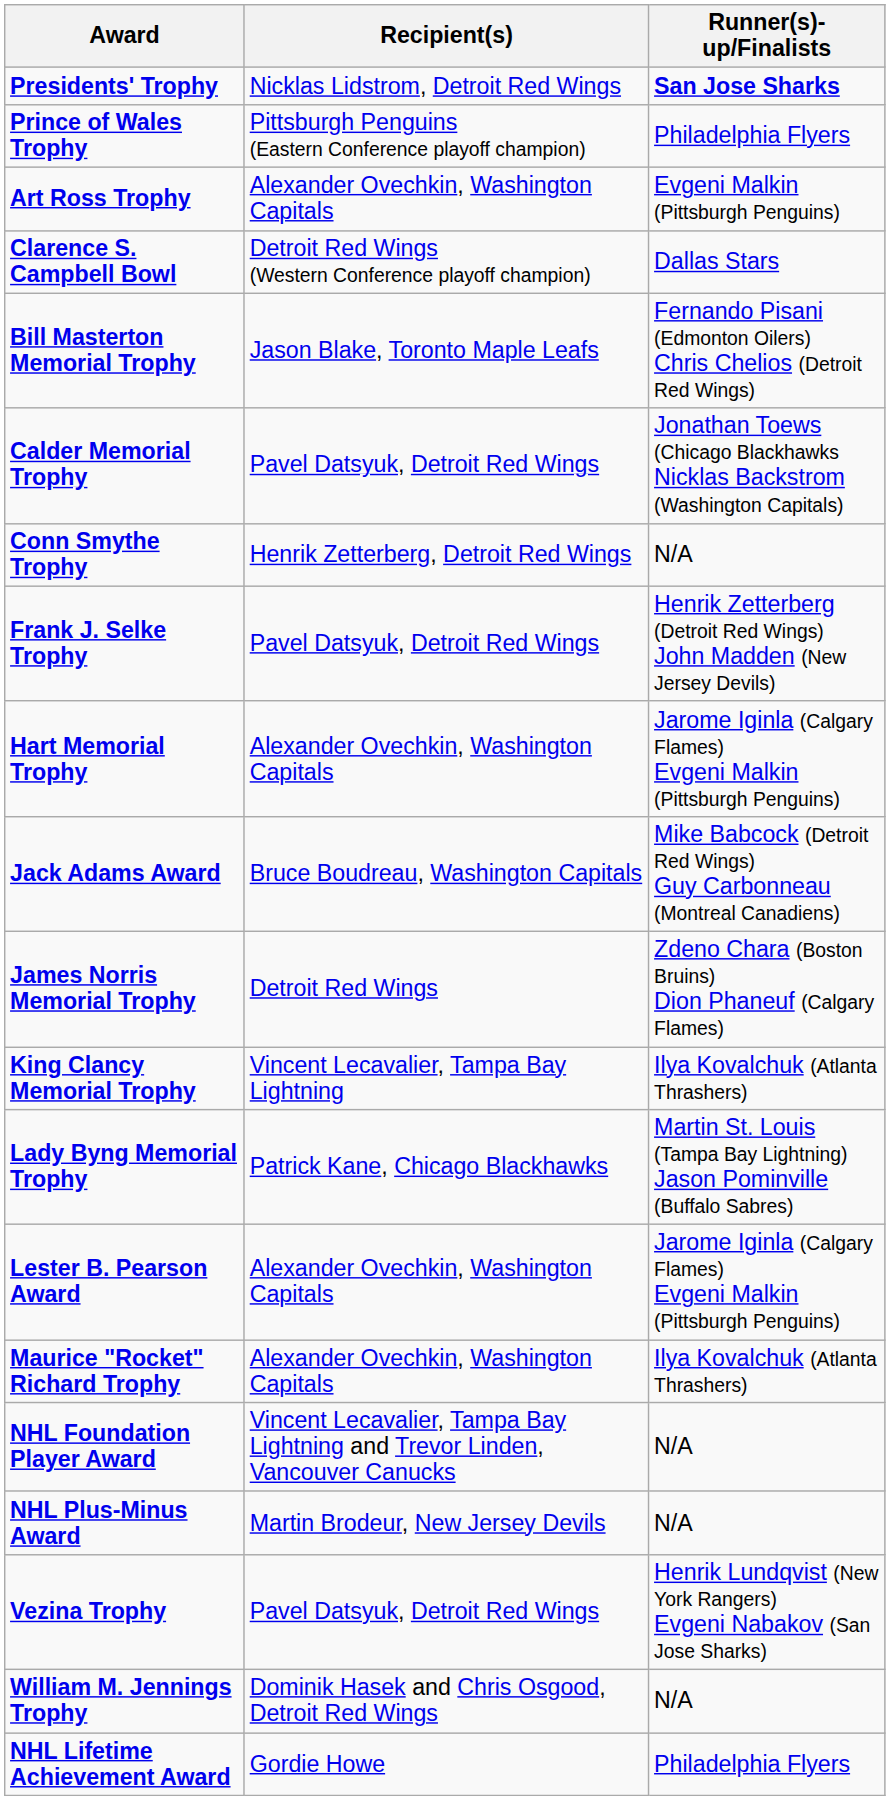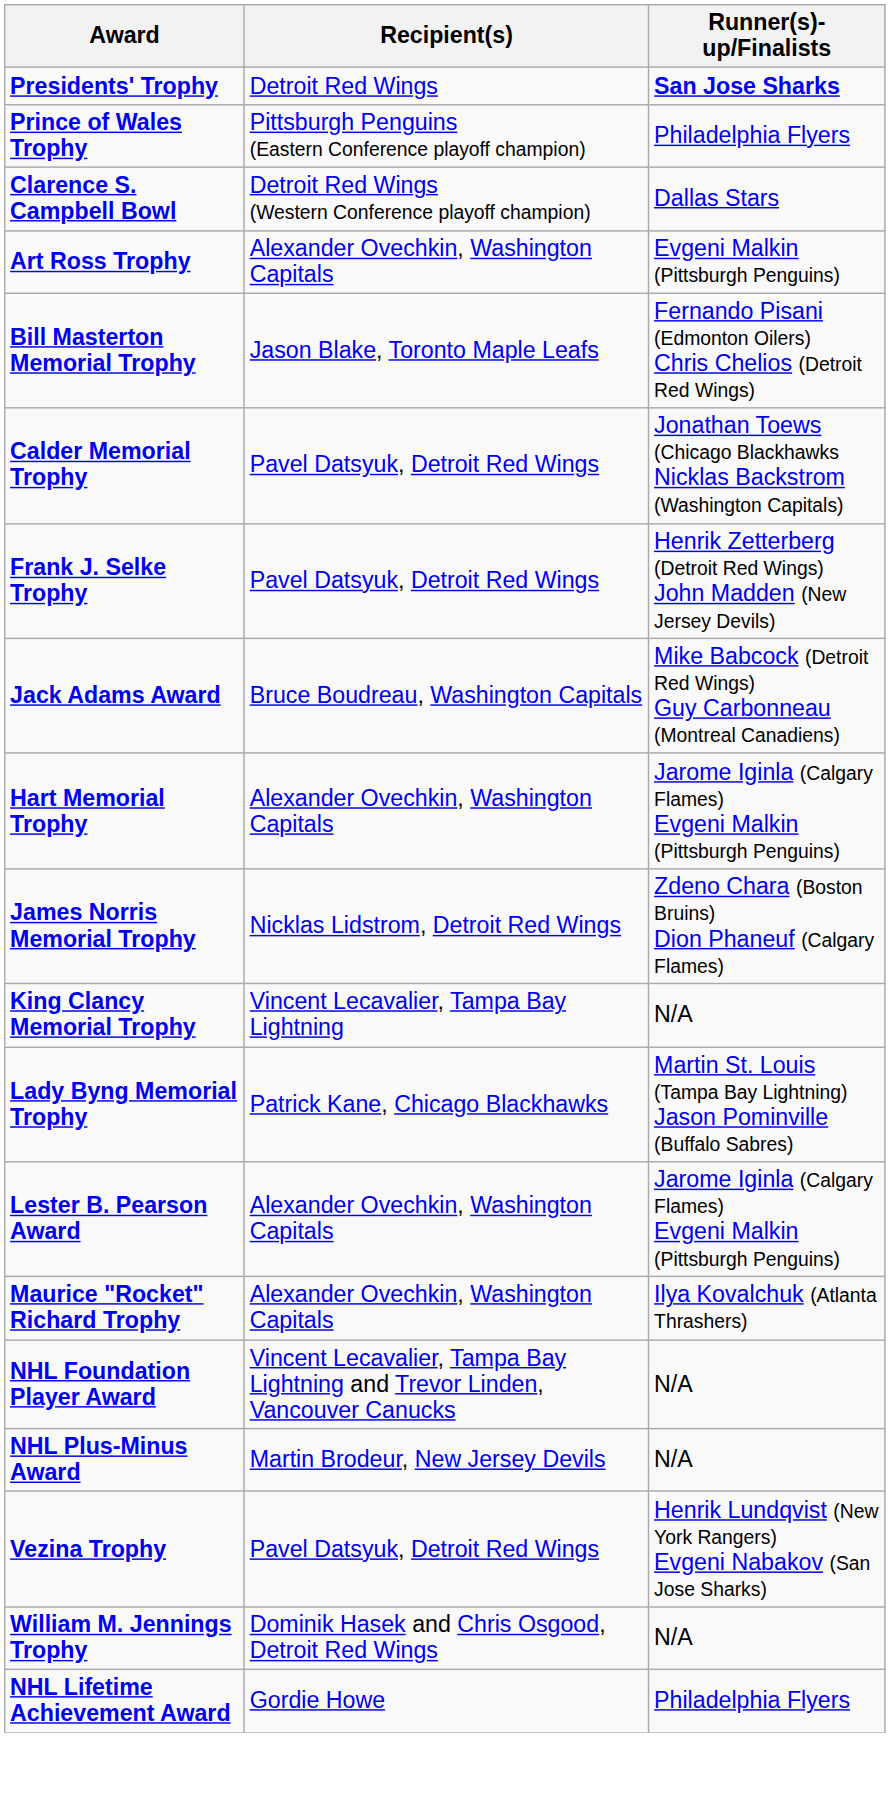 <table class="wikitable">
 <tr>
 <th>Award</th>
 <th>Recipient(s)</th>
 <th>Runner(s)-up/Finalists</th>
 </tr>
 <tr>
 <td><strong><a href='#'>Presidents' Trophy</a></strong></td>
-<td><a href='#'>Nicklas Lidstrom</a>, <a href='#'>Detroit Red Wings</a></td>
+<td><a href='#'>Detroit Red Wings</a></td>
 <td><strong><a href='#'>San Jose Sharks</a></strong></td>
 </tr>
 <tr>
 <td><strong><a href='#'>Prince of Wales Trophy</a></strong></td>
 <td><a href='#'>Pittsburgh Penguins</a> <br><small>(Eastern Conference playoff champion)</small></td>
 <td><a href='#'>Philadelphia Flyers</a></td>
 </tr>
 <tr>
+<td><strong><a href='#'>Clarence S. Campbell Bowl</a></strong></td>
+<td><a href='#'>Detroit Red Wings</a> <br><small>(Western Conference playoff champion)</small></td>
+<td><a href='#'>Dallas Stars</a></td>
+</tr>
+<tr>
 <td><strong><a href='#'>Art Ross Trophy</a></strong></td>
 <td><a href='#'>Alexander Ovechkin</a>, <a href='#'>Washington Capitals</a></td>
 <td><a href='#'>Evgeni Malkin</a> <small>(Pittsburgh Penguins)</small></td>
-</tr>
-<tr>
-<td><strong><a href='#'>Clarence S. Campbell Bowl</a></strong></td>
-<td><a href='#'>Detroit Red Wings</a> <br><small>(Western Conference playoff champion)</small></td>
-<td><a href='#'>Dallas Stars</a></td>
 </tr>
 <tr>
 <td><strong><a href='#'>Bill Masterton Memorial Trophy</a></strong></td>
 <td><a href='#'>Jason Blake</a>, <a href='#'>Toronto Maple Leafs</a></td>
 <td><a href='#'>Fernando Pisani</a> <small>(Edmonton Oilers)</small><br><a href='#'>Chris Chelios</a> <small>(Detroit Red Wings)</small></td>
 </tr>
 <tr>
 <td><strong><a href='#'>Calder Memorial Trophy</a></strong></td>
 <td><a href='#'>Pavel Datsyuk</a>, <a href='#'>Detroit Red Wings</a></td>
 <td><a href='#'>Jonathan Toews</a> <small>(Chicago Blackhawks</small><br><a href='#'>Nicklas Backstrom</a> <small>(Washington Capitals)</small></td>
 </tr>
 <tr>
-<td><strong><a href='#'>Conn Smythe Trophy</a></strong></td>
-<td><a href='#'>Henrik Zetterberg</a>, <a href='#'>Detroit Red Wings</a></td>
-<td>N/A</td>
-</tr>
-<tr>
 <td><strong><a href='#'>Frank J. Selke Trophy</a></strong></td>
 <td><a href='#'>Pavel Datsyuk</a>, <a href='#'>Detroit Red Wings</a></td>
 <td><a href='#'>Henrik Zetterberg</a> <small>(Detroit Red Wings)</small><br><a href='#'>John Madden</a> <small>(New Jersey Devils)</small></td>
+</tr>
+<tr>
+<td><strong><a href='#'>Jack Adams Award</a></strong></td>
+<td><a href='#'>Bruce Boudreau</a>, <a href='#'>Washington Capitals</a></td>
+<td><a href='#'>Mike Babcock</a> <small>(Detroit Red Wings)</small><br><a href='#'>Guy Carbonneau</a> <small>(Montreal Canadiens)</small></td>
 </tr>
 <tr>
 <td><strong><a href='#'>Hart Memorial Trophy</a></strong></td>
 <td><a href='#'>Alexander Ovechkin</a>, <a href='#'>Washington Capitals</a></td>
 <td><a href='#'>Jarome Iginla</a> <small>(Calgary Flames)</small><br><a href='#'>Evgeni Malkin</a><small> (Pittsburgh Penguins)</small></td>
 </tr>
 <tr>
-<td><strong><a href='#'>Jack Adams Award</a></strong></td>
-<td><a href='#'>Bruce Boudreau</a>, <a href='#'>Washington Capitals</a></td>
-<td><a href='#'>Mike Babcock</a> <small>(Detroit Red Wings)</small><br><a href='#'>Guy Carbonneau</a> <small>(Montreal Canadiens)</small></td>
-</tr>
-<tr>
 <td><strong><a href='#'>James Norris Memorial Trophy</a></strong></td>
-<td><a href='#'>Detroit Red Wings</a></td>
+<td><a href='#'>Nicklas Lidstrom</a>, <a href='#'>Detroit Red Wings</a></td>
 <td><a href='#'>Zdeno Chara</a> <small>(Boston Bruins)</small><br><a href='#'>Dion Phaneuf</a> <small>(Calgary Flames)</small></td>
 </tr>
 <tr>
 <td><strong><a href='#'>King Clancy Memorial Trophy</a></strong></td>
 <td><a href='#'>Vincent Lecavalier</a>, <a href='#'>Tampa Bay Lightning</a></td>
-<td><a href='#'>Ilya Kovalchuk</a> <small>(Atlanta Thrashers)</small></td>
+<td>N/A</td>
 </tr>
 <tr>
 <td><strong><a href='#'>Lady Byng Memorial Trophy</a></strong></td>
 <td><a href='#'>Patrick Kane</a>, <a href='#'>Chicago Blackhawks</a></td>
 <td><a href='#'>Martin St. Louis</a> <small>(Tampa Bay Lightning)</small><br><a href='#'>Jason Pominville</a> <small>(Buffalo Sabres)</small></td>
 </tr>
 <tr>
 <td><strong><a href='#'>Lester B. Pearson Award</a></strong></td>
 <td><a href='#'>Alexander Ovechkin</a>, <a href='#'>Washington Capitals</a></td>
 <td><a href='#'>Jarome Iginla</a> <small>(Calgary Flames)</small><br><a href='#'>Evgeni Malkin</a><small> (Pittsburgh Penguins)</small></td>
 </tr>
 <tr>
 <td><strong><a href='#'>Maurice "Rocket" Richard Trophy</a></strong></td>
 <td><a href='#'>Alexander Ovechkin</a>, <a href='#'>Washington Capitals</a></td>
 <td><a href='#'>Ilya Kovalchuk</a> <small>(Atlanta Thrashers)</small></td>
 </tr>
 <tr>
 <td><strong><a href='#'>NHL Foundation Player Award</a></strong></td>
 <td><a href='#'>Vincent Lecavalier</a>, <a href='#'>Tampa Bay Lightning</a> and <a href='#'>Trevor Linden</a>, <a href='#'>Vancouver Canucks</a></td>
 <td>N/A</td>
 </tr>
 <tr>
 <td><strong><a href='#'>NHL Plus-Minus Award</a></strong></td>
 <td><a href='#'>Martin Brodeur</a>, <a href='#'>New Jersey Devils</a></td>
 <td>N/A</td>
 </tr>
 <tr>
 <td><strong><a href='#'>Vezina Trophy</a></strong></td>
 <td><a href='#'>Pavel Datsyuk</a>, <a href='#'>Detroit Red Wings</a></td>
 <td><a href='#'>Henrik Lundqvist</a> <small>(New York Rangers)</small><br><a href='#'>Evgeni Nabakov</a> <small>(San Jose Sharks)</small></td>
 </tr>
 <tr>
 <td><strong><a href='#'>William M. Jennings Trophy</a></strong></td>
 <td><a href='#'>Dominik Hasek</a> and <a href='#'>Chris Osgood</a>, <a href='#'>Detroit Red Wings</a></td>
 <td>N/A</td>
 </tr>
 <tr>
 <td><strong><a href='#'>NHL Lifetime Achievement Award</a></strong></td>
 <td><a href='#'>Gordie Howe</a></td>
 <td><a href='#'>Philadelphia Flyers</a></td>
 </tr>
 </table>
